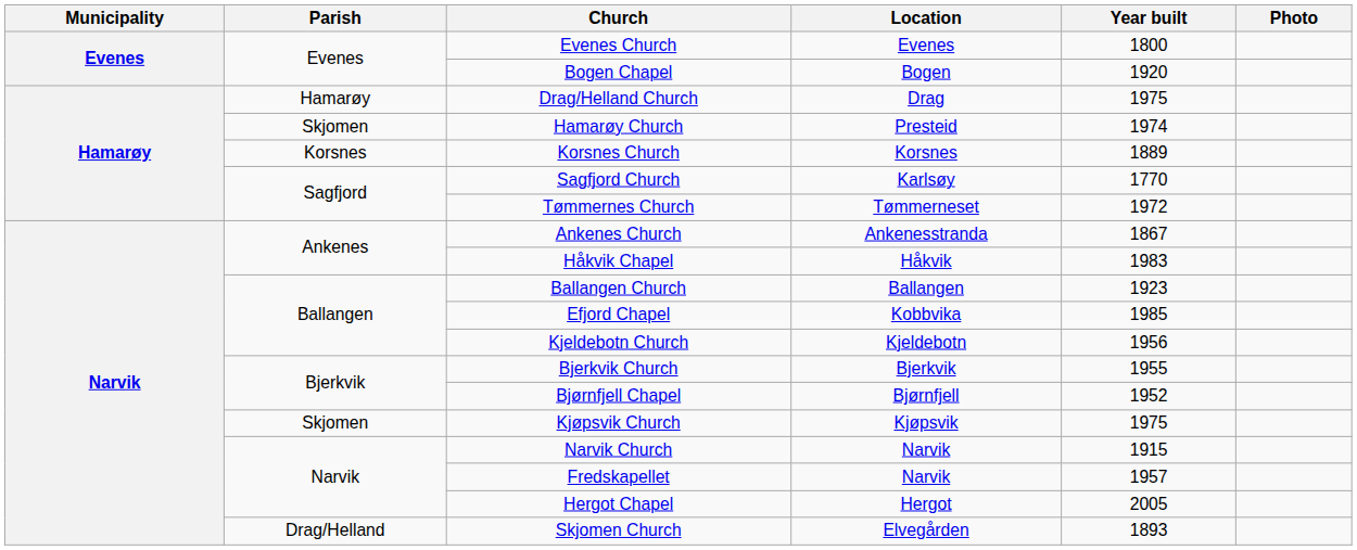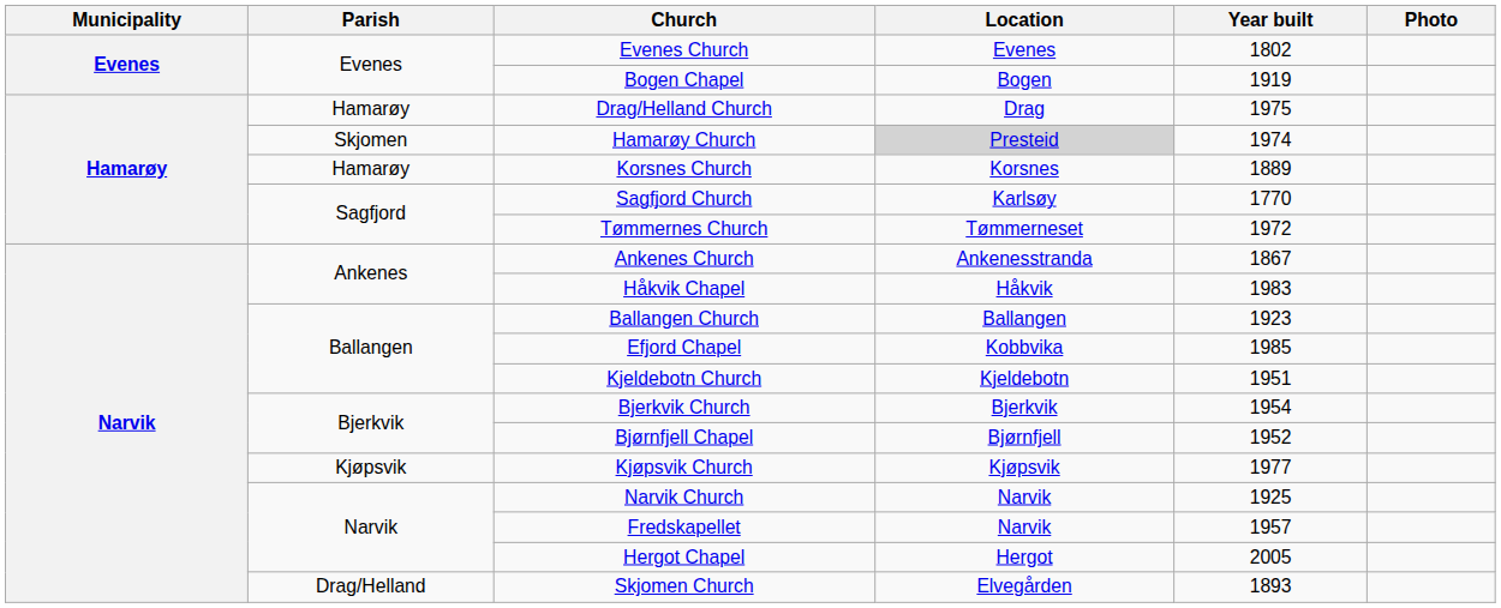 <table class="wikitable" style="text-align: center; width: 80%;">
 <tr>
 <th>Municipality</th>
 <th>Parish </th>
 <th>Church</th>
 <th>Location</th>
 <th>Year built</th>
 <th>Photo</th>
 </tr>
 <tr>
 <th rowspan="2"><a href='#'>Evenes</a></th>
 <td rowspan="2">Evenes</td>
 <td><a href='#'>Evenes Church</a></td>
 <td><a href='#'>Evenes</a></td>
-<td>1800</td>
+<td>1802</td>
 <td></td>
 </tr>
 <tr>
 <td><a href='#'>Bogen Chapel</a></td>
 <td><a href='#'>Bogen</a></td>
-<td>1920</td>
+<td>1919</td>
 <td></td>
 </tr>
 <tr>
 <th rowspan="5"><a href='#'>Hamarøy</a></th>
 <td>Hamarøy</td>
 <td><a href='#'>Drag/Helland Church</a></td>
 <td><a href='#'>Drag</a></td>
 <td>1975</td>
 <td></td>
 </tr>
 <tr>
 <td>Skjomen</td>
 <td><a href='#'>Hamarøy Church</a></td>
-<td><a href='#'>Presteid</a></td>
+<td style="background: lightgrey;"><a href='#'>Presteid</a></td>
 <td>1974</td>
 <td></td>
 </tr>
 <tr>
-<td>Korsnes</td>
+<td>Hamarøy</td>
 <td><a href='#'>Korsnes Church</a></td>
 <td><a href='#'>Korsnes</a></td>
 <td>1889</td>
 <td></td>
 </tr>
 <tr>
 <td rowspan="2">Sagfjord</td>
 <td><a href='#'>Sagfjord Church</a></td>
 <td><a href='#'>Karlsøy</a></td>
 <td>1770</td>
 <td></td>
 </tr>
 <tr>
 <td><a href='#'>Tømmernes Church</a></td>
 <td><a href='#'>Tømmerneset</a></td>
 <td>1972</td>
 <td></td>
 </tr>
 <tr>
 <th rowspan="12"><a href='#'>Narvik</a></th>
 <td rowspan="2">Ankenes</td>
 <td><a href='#'>Ankenes Church</a></td>
 <td><a href='#'>Ankenesstranda</a></td>
 <td>1867</td>
 <td></td>
 </tr>
 <tr>
 <td><a href='#'>Håkvik Chapel</a></td>
 <td><a href='#'>Håkvik</a></td>
 <td>1983</td>
 <td></td>
 </tr>
 <tr>
 <td rowspan="3">Ballangen</td>
 <td><a href='#'>Ballangen Church</a></td>
 <td><a href='#'>Ballangen</a></td>
 <td>1923</td>
 <td></td>
 </tr>
 <tr>
 <td><a href='#'>Efjord Chapel</a></td>
 <td><a href='#'>Kobbvika</a></td>
 <td>1985</td>
 <td></td>
 </tr>
 <tr>
 <td><a href='#'>Kjeldebotn Church</a></td>
 <td><a href='#'>Kjeldebotn</a></td>
-<td>1956</td>
+<td>1951</td>
 <td></td>
 </tr>
 <tr>
 <td rowspan="2">Bjerkvik</td>
 <td><a href='#'>Bjerkvik Church</a></td>
 <td><a href='#'>Bjerkvik</a></td>
-<td>1955</td>
+<td>1954</td>
 <td></td>
 </tr>
 <tr>
 <td><a href='#'>Bjørnfjell Chapel</a></td>
 <td><a href='#'>Bjørnfjell</a></td>
 <td>1952</td>
 <td></td>
 </tr>
 <tr>
-<td>Skjomen</td>
+<td>Kjøpsvik</td>
 <td><a href='#'>Kjøpsvik Church</a></td>
 <td><a href='#'>Kjøpsvik</a></td>
-<td>1975</td>
+<td>1977</td>
 <td></td>
 </tr>
 <tr>
 <td rowspan="3">Narvik</td>
 <td><a href='#'>Narvik Church</a></td>
 <td><a href='#'>Narvik</a></td>
-<td>1915</td>
+<td>1925</td>
 <td></td>
 </tr>
 <tr>
 <td><a href='#'>Fredskapellet</a></td>
 <td><a href='#'>Narvik</a></td>
 <td>1957</td>
 <td></td>
 </tr>
 <tr>
 <td><a href='#'>Hergot Chapel</a></td>
 <td><a href='#'>Hergot</a></td>
 <td>2005</td>
 <td></td>
 </tr>
 <tr>
 <td>Drag/Helland</td>
 <td><a href='#'>Skjomen Church</a></td>
 <td><a href='#'>Elvegården</a></td>
 <td>1893</td>
 <td></td>
 </tr>
 </table>
